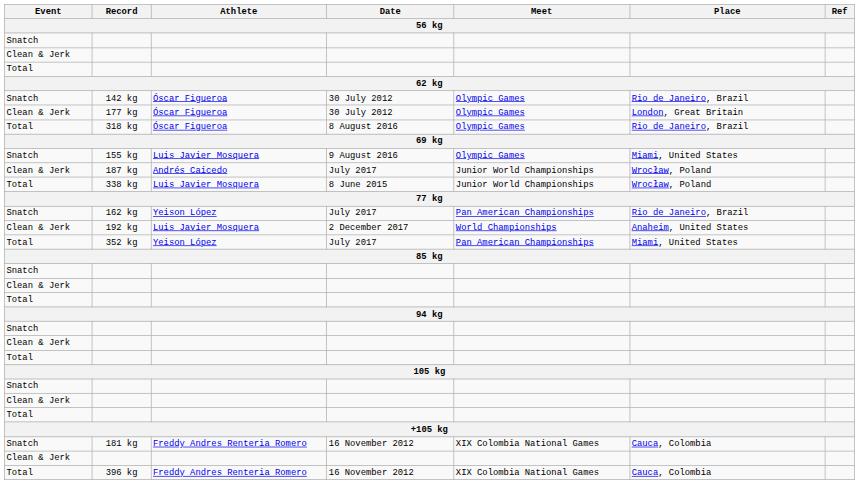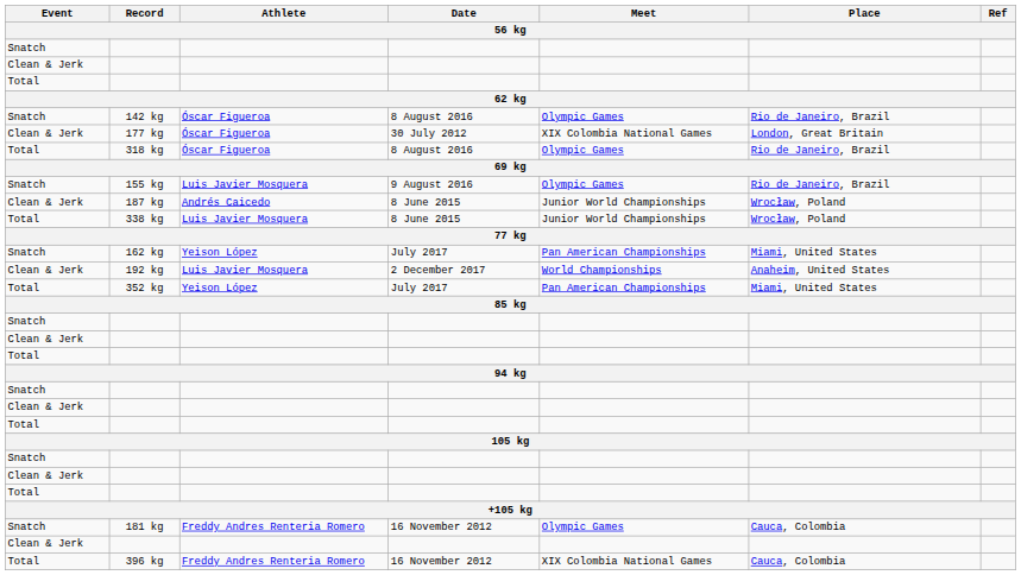 <table class="wikitable">
 <tr>
 <th width=9%>Event</th>
 <th width=6%>Record</th>
 <th width=18%>Athlete</th>
 <th width=13%>Date</th>
 <th width=18%>Meet</th>
 <th width=20%>Place</th>
 <th width=3%>Ref</th>
 </tr>
 <tr bgcolor="#DDDDDD">
 <th colspan="8">56 kg</th>
 </tr>
 <tr>
 <td>Snatch</td>
 <td></td>
 <td></td>
 <td></td>
 <td></td>
 <td></td>
 <td></td>
 </tr>
 <tr>
 <td>Clean & Jerk</td>
 <td align="center"></td>
 <td></td>
 <td></td>
 <td></td>
 <td></td>
 <td></td>
 </tr>
 <tr>
 <td>Total</td>
 <td align="center"></td>
 <td></td>
 <td></td>
 <td></td>
 <td></td>
 <td></td>
 </tr>
 <tr bgcolor="#DDDDDD">
 <th colspan="8">62 kg</th>
 </tr>
 <tr>
 <td>Snatch</td>
 <td align="center">142 kg</td>
 <td><a href='#'>Óscar Figueroa</a></td>
-<td>30 July 2012</td>
+<td>8 August 2016</td>
 <td><a href='#'>Olympic Games</a></td>
 <td><a href='#'>Rio de Janeiro</a>, Brazil</td>
 <td></td>
 </tr>
 <tr>
 <td>Clean & Jerk</td>
 <td align="center">177 kg</td>
 <td><a href='#'>Óscar Figueroa</a></td>
 <td>30 July 2012</td>
-<td><a href='#'>Olympic Games</a></td>
+<td>XIX Colombia National Games</td>
 <td><a href='#'>London</a>, Great Britain</td>
 <td></td>
 </tr>
 <tr>
 <td>Total</td>
 <td align="center">318 kg</td>
 <td><a href='#'>Óscar Figueroa</a></td>
 <td>8 August 2016</td>
 <td><a href='#'>Olympic Games</a></td>
 <td><a href='#'>Rio de Janeiro</a>, Brazil</td>
 <td></td>
 </tr>
 <tr bgcolor="#DDDDDD">
 <th colspan="8">69 kg</th>
 </tr>
 <tr>
 <td>Snatch</td>
 <td align="center">155 kg</td>
 <td><a href='#'>Luis Javier Mosquera</a></td>
 <td>9 August 2016</td>
 <td><a href='#'>Olympic Games</a></td>
-<td><a href='#'>Miami</a>, United States</td>
+<td><a href='#'>Rio de Janeiro</a>, Brazil</td>
 <td></td>
 </tr>
 <tr>
 <td>Clean & Jerk</td>
 <td align="center">187 kg</td>
 <td><a href='#'>Andrés Caicedo</a></td>
-<td>July 2017</td>
+<td>8 June 2015</td>
 <td>Junior World Championships</td>
 <td><a href='#'>Wrocław</a>, Poland</td>
 <td></td>
 </tr>
 <tr>
 <td>Total</td>
 <td align="center">338 kg</td>
 <td><a href='#'>Luis Javier Mosquera</a></td>
 <td>8 June 2015</td>
 <td>Junior World Championships</td>
 <td><a href='#'>Wrocław</a>, Poland</td>
 <td></td>
 </tr>
 <tr bgcolor="#DDDDDD">
 <th colspan="8">77 kg</th>
 </tr>
 <tr>
 <td>Snatch</td>
 <td align="center">162 kg</td>
 <td><a href='#'>Yeison López</a></td>
 <td>July 2017</td>
 <td><a href='#'>Pan American Championships</a></td>
-<td><a href='#'>Rio de Janeiro</a>, Brazil</td>
+<td><a href='#'>Miami</a>, United States</td>
 <td></td>
 </tr>
 <tr>
 <td>Clean & Jerk</td>
 <td align="center">192 kg</td>
 <td><a href='#'>Luis Javier Mosquera</a></td>
 <td>2 December 2017</td>
 <td><a href='#'>World Championships</a></td>
 <td><a href='#'>Anaheim</a>, United States</td>
 <td></td>
 </tr>
 <tr>
 <td>Total</td>
 <td align="center">352 kg</td>
 <td><a href='#'>Yeison López</a></td>
 <td>July 2017</td>
 <td><a href='#'>Pan American Championships</a></td>
 <td><a href='#'>Miami</a>, United States</td>
 <td></td>
 </tr>
 <tr bgcolor="#DDDDDD">
 <th colspan="8">85 kg</th>
 </tr>
 <tr>
 <td>Snatch</td>
 <td align="center"></td>
 <td></td>
 <td></td>
 <td></td>
 <td></td>
 <td></td>
 </tr>
 <tr>
 <td>Clean & Jerk</td>
 <td align="center"></td>
 <td></td>
 <td></td>
 <td></td>
 <td></td>
 <td></td>
 </tr>
 <tr>
 <td>Total</td>
 <td align="center"></td>
 <td></td>
 <td></td>
 <td></td>
 <td></td>
 <td></td>
 </tr>
 <tr bgcolor="#DDDDDD">
 <th colspan="8">94 kg</th>
 </tr>
 <tr>
 <td>Snatch</td>
 <td align="center"></td>
 <td></td>
 <td></td>
 <td></td>
 <td></td>
 <td></td>
 </tr>
 <tr>
 <td>Clean & Jerk</td>
 <td align="center"></td>
 <td></td>
 <td></td>
 <td></td>
 <td></td>
 <td></td>
 </tr>
 <tr>
 <td>Total</td>
 <td align="center"></td>
 <td></td>
 <td></td>
 <td></td>
 <td></td>
 <td></td>
 </tr>
 <tr bgcolor="#DDDDDD">
 <th colspan="8">105 kg</th>
 </tr>
 <tr>
 <td>Snatch</td>
 <td></td>
 <td></td>
 <td></td>
 <td></td>
 <td></td>
 <td></td>
 </tr>
 <tr>
 <td>Clean & Jerk</td>
 <td align="center"></td>
 <td></td>
 <td></td>
 <td></td>
 <td></td>
 <td></td>
 </tr>
 <tr>
 <td>Total</td>
 <td></td>
 <td></td>
 <td></td>
 <td></td>
 <td></td>
 <td></td>
 </tr>
 <tr bgcolor="#DDDDDD">
 <th colspan="8">+105 kg</th>
 </tr>
 <tr>
 <td>Snatch</td>
 <td align="center">181 kg</td>
 <td><a href='#'>Freddy Andres Renteria Romero</a></td>
 <td>16 November 2012</td>
-<td>XIX Colombia National Games</td>
+<td><a href='#'>Olympic Games</a></td>
 <td><a href='#'>Cauca</a>, Colombia</td>
 <td></td>
 </tr>
 <tr>
 <td>Clean & Jerk</td>
 <td></td>
 <td></td>
 <td></td>
 <td></td>
 <td></td>
 <td></td>
 </tr>
 <tr>
 <td>Total</td>
 <td align="center">396 kg</td>
 <td><a href='#'>Freddy Andres Renteria Romero</a></td>
 <td>16 November 2012</td>
 <td>XIX Colombia National Games</td>
 <td><a href='#'>Cauca</a>, Colombia</td>
 <td></td>
 </tr>
 </table>
